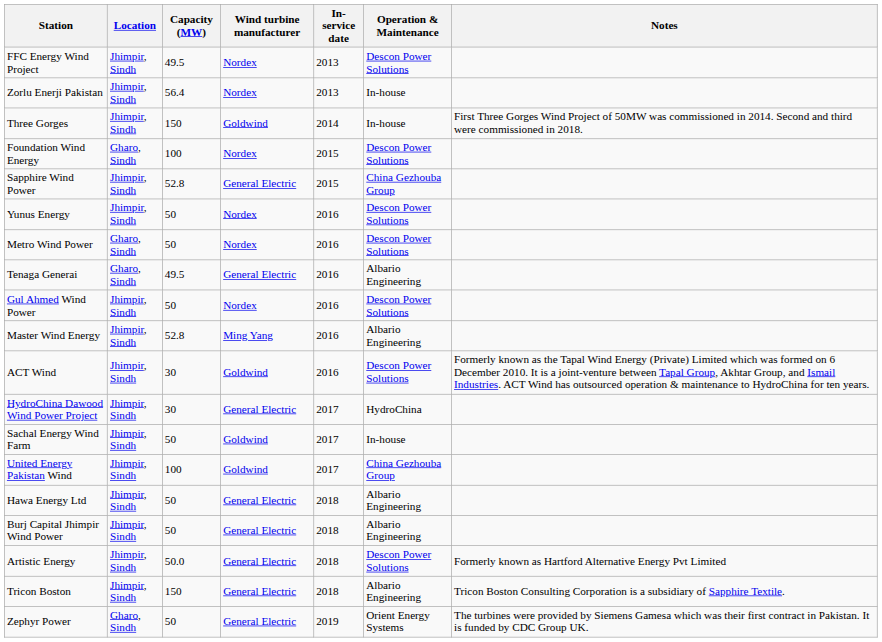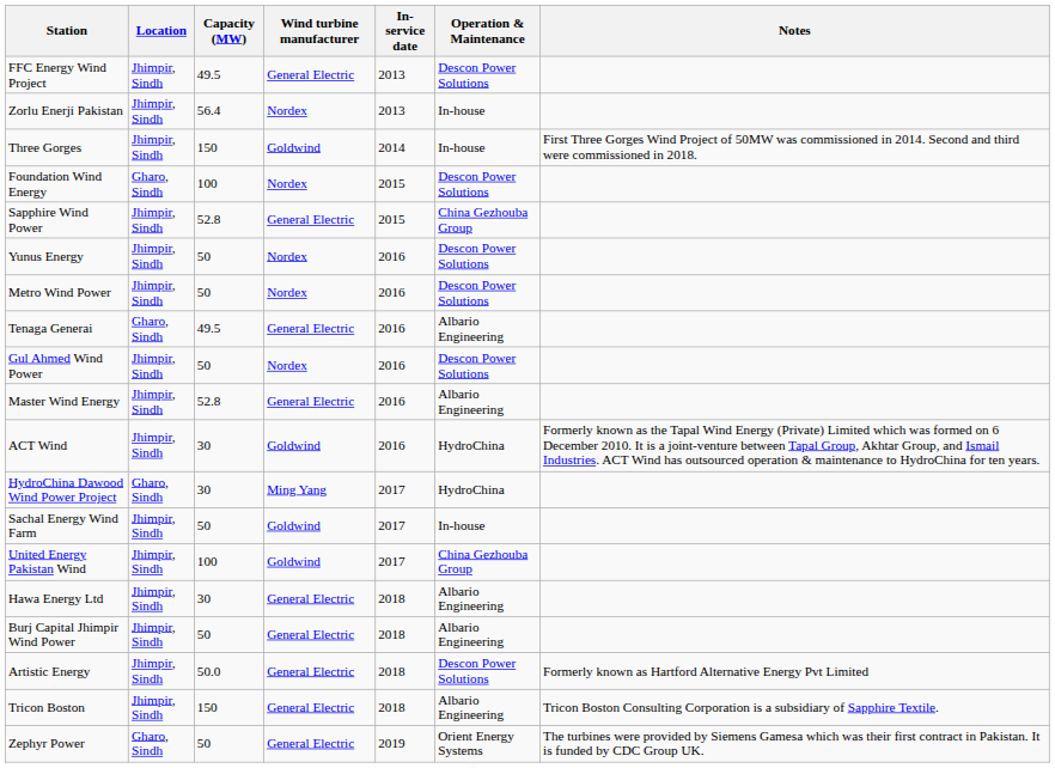 <table class="wikitable sortable">
 <tr>
 <th>Station</th>
 <th><a href='#'>Location</a></th>
 <th>Capacity (<a href='#'>MW</a>)</th>
 <th>Wind turbine manufacturer</th>
 <th>In-service date</th>
 <th>Operation & Maintenance</th>
 <th>Notes</th>
 </tr>
 <tr>
 <td>FFC Energy Wind Project</td>
 <td><a href='#'>Jhimpir</a>, <a href='#'>Sindh</a></td>
 <td>49.5</td>
-<td><a href='#'>Nordex</a></td>
+<td><a href='#'>General Electric</a></td>
 <td>2013</td>
 <td><a href='#'>Descon Power Solutions</a></td>
 <td></td>
 </tr>
 <tr>
 <td>Zorlu Enerji Pakistan</td>
 <td><a href='#'>Jhimpir</a>, <a href='#'>Sindh</a></td>
 <td>56.4</td>
 <td><a href='#'>Nordex</a></td>
 <td>2013</td>
 <td>In-house</td>
 <td></td>
 </tr>
 <tr>
 <td>Three Gorges</td>
 <td><a href='#'>Jhimpir</a>, <a href='#'>Sindh</a></td>
 <td>150</td>
 <td><a href='#'>Goldwind</a></td>
 <td>2014</td>
 <td>In-house</td>
 <td>First Three Gorges Wind Project of 50MW was commissioned in 2014. Second and third were commissioned in 2018.</td>
 </tr>
 <tr>
 <td>Foundation Wind Energy</td>
 <td><a href='#'>Gharo</a>, <a href='#'>Sindh</a></td>
 <td>100</td>
 <td><a href='#'>Nordex</a></td>
 <td>2015</td>
 <td><a href='#'>Descon Power Solutions</a></td>
 <td></td>
 </tr>
 <tr>
 <td>Sapphire Wind Power</td>
 <td><a href='#'>Jhimpir</a>, <a href='#'>Sindh</a></td>
 <td>52.8</td>
 <td><a href='#'>General Electric</a></td>
 <td>2015</td>
 <td><a href='#'>China Gezhouba Group</a></td>
 <td></td>
 </tr>
 <tr>
 <td>Yunus Energy</td>
 <td><a href='#'>Jhimpir</a>, <a href='#'>Sindh</a></td>
 <td>50</td>
 <td><a href='#'>Nordex</a></td>
 <td>2016</td>
 <td><a href='#'>Descon Power Solutions</a></td>
 <td></td>
 </tr>
 <tr>
 <td>Metro Wind Power</td>
-<td><a href='#'>Gharo</a>, <a href='#'>Sindh</a></td>
+<td><a href='#'>Jhimpir</a>, <a href='#'>Sindh</a></td>
 <td>50</td>
 <td><a href='#'>Nordex</a></td>
 <td>2016</td>
 <td><a href='#'>Descon Power Solutions</a></td>
 <td></td>
 </tr>
 <tr>
 <td>Tenaga Generai</td>
 <td><a href='#'>Gharo</a>, <a href='#'>Sindh</a></td>
 <td>49.5</td>
 <td><a href='#'>General Electric</a></td>
 <td>2016</td>
 <td>Albario Engineering</td>
 <td></td>
 </tr>
 <tr>
 <td><a href='#'>Gul Ahmed</a> Wind Power</td>
 <td><a href='#'>Jhimpir</a>, <a href='#'>Sindh</a></td>
 <td>50</td>
 <td><a href='#'>Nordex</a></td>
 <td>2016</td>
 <td><a href='#'>Descon Power Solutions</a></td>
 <td></td>
 </tr>
 <tr>
 <td>Master Wind Energy</td>
 <td><a href='#'>Jhimpir</a>, <a href='#'>Sindh</a></td>
 <td>52.8</td>
-<td><a href='#'>Ming Yang</a></td>
+<td><a href='#'>General Electric</a></td>
 <td>2016</td>
 <td>Albario Engineering</td>
 <td></td>
 </tr>
 <tr>
 <td>ACT Wind</td>
 <td><a href='#'>Jhimpir</a>, <a href='#'>Sindh</a></td>
 <td>30</td>
 <td><a href='#'>Goldwind</a></td>
 <td>2016</td>
-<td><a href='#'>Descon Power Solutions</a></td>
+<td>HydroChina</td>
 <td>Formerly known as the Tapal Wind Energy (Private) Limited which was formed on 6 December 2010. It is a joint-venture between <a href='#'>Tapal Group</a>, Akhtar Group, and <a href='#'>Ismail Industries</a>. ACT Wind has outsourced operation & maintenance to HydroChina for ten years.</td>
 </tr>
 <tr>
 <td><a href='#'>HydroChina Dawood Wind Power Project</a></td>
-<td><a href='#'>Jhimpir</a>, <a href='#'>Sindh</a></td>
+<td><a href='#'>Gharo</a>, <a href='#'>Sindh</a></td>
 <td>30</td>
-<td><a href='#'>General Electric</a></td>
+<td><a href='#'>Ming Yang</a></td>
 <td>2017</td>
 <td>HydroChina</td>
 <td></td>
 </tr>
 <tr>
 <td>Sachal Energy Wind Farm</td>
 <td><a href='#'>Jhimpir</a>, <a href='#'>Sindh</a></td>
 <td>50</td>
 <td><a href='#'>Goldwind</a></td>
 <td>2017</td>
 <td>In-house</td>
 <td></td>
 </tr>
 <tr>
 <td><a href='#'>United Energy Pakistan</a> Wind</td>
 <td><a href='#'>Jhimpir</a>, <a href='#'>Sindh</a></td>
 <td>100</td>
 <td><a href='#'>Goldwind</a></td>
 <td>2017</td>
 <td><a href='#'>China Gezhouba Group</a></td>
 <td></td>
 </tr>
 <tr>
 <td>Hawa Energy Ltd</td>
 <td><a href='#'>Jhimpir</a>, <a href='#'>Sindh</a></td>
-<td>50</td>
+<td>30</td>
 <td><a href='#'>General Electric</a></td>
 <td>2018</td>
 <td>Albario Engineering</td>
 <td></td>
 </tr>
 <tr>
 <td>Burj Capital Jhimpir Wind Power</td>
 <td><a href='#'>Jhimpir</a>, <a href='#'>Sindh</a></td>
 <td>50</td>
 <td><a href='#'>General Electric</a></td>
 <td>2018</td>
 <td>Albario Engineering</td>
 <td></td>
 </tr>
 <tr>
 <td>Artistic Energy</td>
 <td><a href='#'>Jhimpir</a>, <a href='#'>Sindh</a></td>
 <td>50.0</td>
 <td><a href='#'>General Electric</a></td>
 <td>2018</td>
 <td><a href='#'>Descon Power Solutions</a></td>
 <td>Formerly known as Hartford Alternative Energy Pvt Limited</td>
 </tr>
 <tr>
 <td>Tricon Boston</td>
 <td><a href='#'>Jhimpir</a>, <a href='#'>Sindh</a></td>
 <td>150</td>
 <td><a href='#'>General Electric</a></td>
 <td>2018</td>
 <td>Albario Engineering</td>
 <td>Tricon Boston Consulting Corporation is a subsidiary of <a href='#'>Sapphire Textile</a>.</td>
 </tr>
 <tr>
 <td>Zephyr Power</td>
 <td><a href='#'>Gharo</a>, <a href='#'>Sindh</a></td>
 <td>50</td>
 <td><a href='#'>General Electric</a></td>
 <td>2019</td>
 <td>Orient Energy Systems</td>
 <td>The turbines were provided by Siemens Gamesa which was their first contract in Pakistan. It is funded by CDC Group UK.</td>
 </tr>
 </table>
